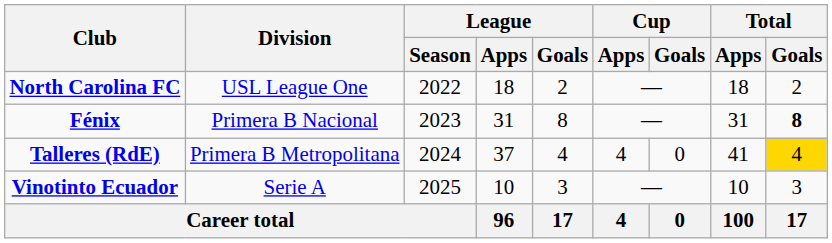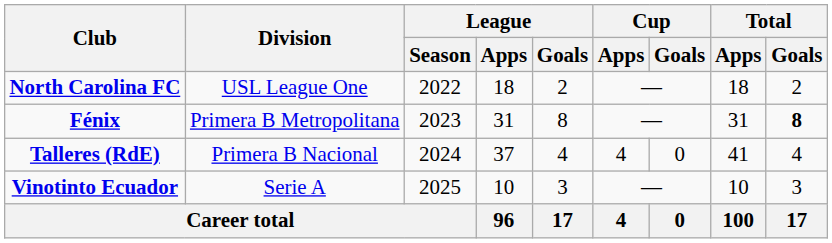 <table class="wikitable" style="text-align:center">
 <tr>
 <th rowspan="2">Club</th>
 <th rowspan="2">Division</th>
 <th colspan="3">League</th>
 <th colspan="2">Cup</th>
 <th colspan="2">Total</th>
 </tr>
 <tr>
 <th>Season</th>
 <th>Apps</th>
 <th>Goals</th>
 <th>Apps</th>
 <th>Goals</th>
 <th>Apps</th>
 <th>Goals</th>
 </tr>
 <tr>
 <td><strong><a href='#'>North Carolina FC</a></strong></td>
 <td><a href='#'>USL League One</a></td>
 <td>2022</td>
 <td>18</td>
 <td>2</td>
 <td colspan="2">—</td>
 <td>18</td>
 <td>2</td>
 </tr>
 <tr>
 <td><strong><a href='#'>Fénix</a></strong></td>
-<td><a href='#'>Primera B Nacional</a></td>
+<td><a href='#'>Primera B Metropolitana</a></td>
 <td>2023</td>
 <td>31</td>
 <td>8</td>
 <td colspan="2">—</td>
 <td>31</td>
 <td><strong>8</strong></td>
 </tr>
 <tr>
 <td><strong><a href='#'>Talleres (RdE)</a></strong></td>
-<td><a href='#'>Primera B Metropolitana</a></td>
+<td><a href='#'>Primera B Nacional</a></td>
 <td>2024</td>
 <td>37</td>
 <td>4</td>
 <td>4</td>
 <td>0</td>
 <td>41</td>
-<td style="background: gold;">4</td>
+<td>4</td>
 </tr>
 <tr>
 <td><strong><a href='#'>Vinotinto Ecuador</a></strong></td>
 <td><a href='#'>Serie A</a></td>
 <td>2025</td>
 <td>10</td>
 <td>3</td>
 <td colspan="2">—</td>
 <td>10</td>
 <td>3</td>
 </tr>
 <tr>
 <th colspan="3">Career total</th>
 <th>96</th>
 <th>17</th>
 <th>4</th>
 <th>0</th>
 <th>100</th>
 <th>17</th>
 </tr>
 </table>
